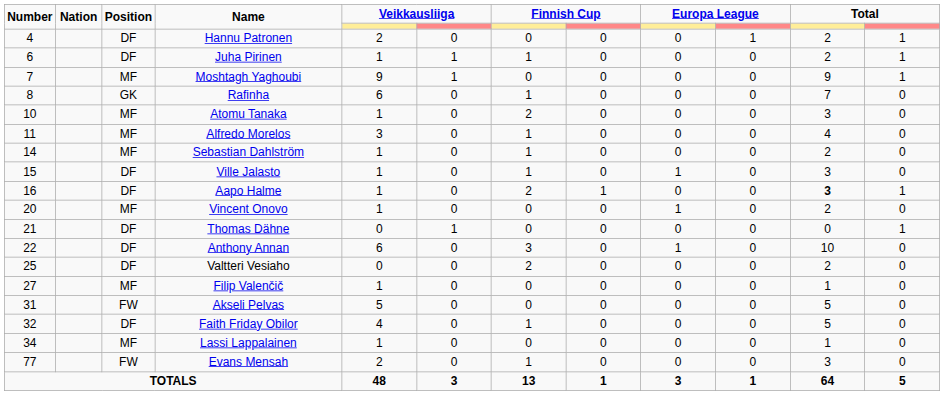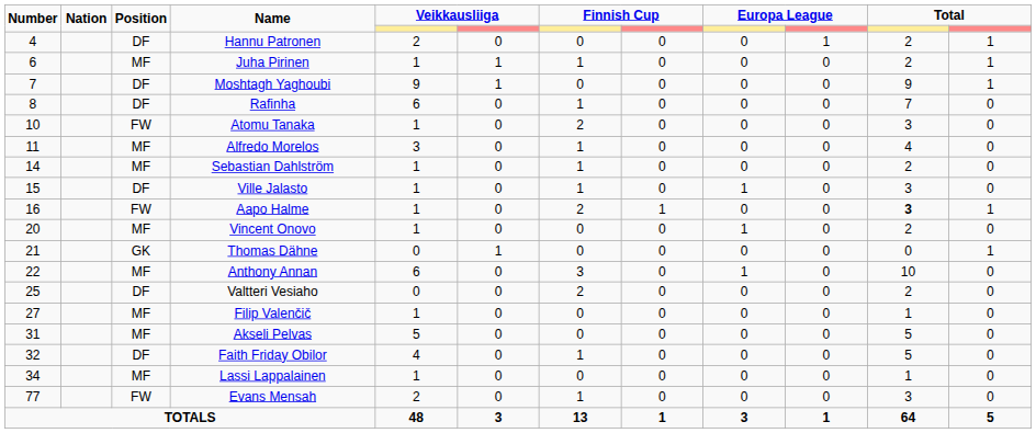 <table class="wikitable" style="text-align:center;">
 <tr>
 <td rowspan="2"  style="width:5%;"><strong>Number</strong></td>
 <td rowspan="2"  style="width:5%;"><strong>Nation</strong></td>
 <td rowspan="2"  style="width:5%;"><strong>Position</strong></td>
 <td rowspan="2"  style="width:20%;"><strong>Name</strong></td>
 <td colspan="2"><strong><a href='#'>Veikkausliiga</a></strong></td>
 <td colspan="2"><strong><a href='#'>Finnish Cup</a></strong></td>
 <td colspan="2"><strong><a href='#'>Europa League</a></strong></td>
 <td colspan="2"><strong>Total</strong></td>
 </tr>
 <tr>
 <th style="width:60px; background:#fe9;"></th>
 <th style="width:60px; background:#ff8888;"></th>
 <th style="width:60px; background:#fe9;"></th>
 <th style="width:60px; background:#ff8888;"></th>
 <th style="width:60px; background:#fe9;"></th>
 <th style="width:60px; background:#ff8888;"></th>
 <th style="width:60px; background:#fe9;"></th>
 <th style="width:60px; background:#ff8888;"></th>
 </tr>
 <tr>
 <td>4</td>
 <td></td>
 <td>DF</td>
 <td><a href='#'>Hannu Patronen</a></td>
 <td>2</td>
 <td>0</td>
 <td>0</td>
 <td>0</td>
 <td>0</td>
 <td>1</td>
 <td>2</td>
 <td>1</td>
 </tr>
 <tr>
 <td>6</td>
 <td></td>
-<td>DF</td>
+<td>MF</td>
 <td><a href='#'>Juha Pirinen</a></td>
 <td>1</td>
 <td>1</td>
 <td>1</td>
 <td>0</td>
 <td>0</td>
 <td>0</td>
 <td>2</td>
 <td>1</td>
 </tr>
 <tr>
 <td>7</td>
 <td></td>
-<td>MF</td>
+<td>DF</td>
 <td><a href='#'>Moshtagh Yaghoubi</a></td>
 <td>9</td>
 <td>1</td>
 <td>0</td>
 <td>0</td>
 <td>0</td>
 <td>0</td>
 <td>9</td>
 <td>1</td>
 </tr>
 <tr>
 <td>8</td>
 <td></td>
-<td>GK</td>
+<td>DF</td>
 <td><a href='#'>Rafinha</a></td>
 <td>6</td>
 <td>0</td>
 <td>1</td>
 <td>0</td>
 <td>0</td>
 <td>0</td>
 <td>7</td>
 <td>0</td>
 </tr>
 <tr>
 <td>10</td>
 <td></td>
-<td>MF</td>
+<td>FW</td>
 <td><a href='#'>Atomu Tanaka</a></td>
 <td>1</td>
 <td>0</td>
 <td>2</td>
 <td>0</td>
 <td>0</td>
 <td>0</td>
 <td>3</td>
 <td>0</td>
 </tr>
 <tr>
 <td>11</td>
 <td></td>
 <td>MF</td>
 <td><a href='#'>Alfredo Morelos</a></td>
 <td>3</td>
 <td>0</td>
 <td>1</td>
 <td>0</td>
 <td>0</td>
 <td>0</td>
 <td>4</td>
 <td>0</td>
 </tr>
 <tr>
 <td>14</td>
 <td></td>
 <td>MF</td>
 <td><a href='#'>Sebastian Dahlström</a></td>
 <td>1</td>
 <td>0</td>
 <td>1</td>
 <td>0</td>
 <td>0</td>
 <td>0</td>
 <td>2</td>
 <td>0</td>
 </tr>
 <tr>
 <td>15</td>
 <td></td>
 <td>DF</td>
 <td><a href='#'>Ville Jalasto</a></td>
 <td>1</td>
 <td>0</td>
 <td>1</td>
 <td>0</td>
 <td>1</td>
 <td>0</td>
 <td>3</td>
 <td>0</td>
 </tr>
 <tr>
 <td>16</td>
 <td></td>
-<td>DF</td>
+<td>FW</td>
 <td><a href='#'>Aapo Halme</a></td>
 <td>1</td>
 <td>0</td>
 <td>2</td>
 <td>1</td>
 <td>0</td>
 <td>0</td>
 <td><strong>3</strong></td>
 <td>1</td>
 </tr>
 <tr>
 <td>20</td>
 <td></td>
 <td>MF</td>
 <td><a href='#'>Vincent Onovo</a></td>
 <td>1</td>
 <td>0</td>
 <td>0</td>
 <td>0</td>
 <td>1</td>
 <td>0</td>
 <td>2</td>
 <td>0</td>
 </tr>
 <tr>
 <td>21</td>
 <td></td>
-<td>DF</td>
+<td>GK</td>
 <td><a href='#'>Thomas Dähne</a></td>
 <td>0</td>
 <td>1</td>
 <td>0</td>
 <td>0</td>
 <td>0</td>
 <td>0</td>
 <td>0</td>
 <td>1</td>
 </tr>
 <tr>
 <td>22</td>
 <td></td>
-<td>DF</td>
+<td>MF</td>
 <td><a href='#'>Anthony Annan</a></td>
 <td>6</td>
 <td>0</td>
 <td>3</td>
 <td>0</td>
 <td>1</td>
 <td>0</td>
 <td>10</td>
 <td>0</td>
 </tr>
 <tr>
 <td>25</td>
 <td></td>
 <td>DF</td>
 <td>Valtteri Vesiaho</td>
 <td>0</td>
 <td>0</td>
 <td>2</td>
 <td>0</td>
 <td>0</td>
 <td>0</td>
 <td>2</td>
 <td>0</td>
 </tr>
 <tr>
 <td>27</td>
 <td></td>
 <td>MF</td>
 <td><a href='#'>Filip Valenčič</a></td>
 <td>1</td>
 <td>0</td>
 <td>0</td>
 <td>0</td>
 <td>0</td>
 <td>0</td>
 <td>1</td>
 <td>0</td>
 </tr>
 <tr>
 <td>31</td>
 <td></td>
-<td>FW</td>
+<td>MF</td>
 <td><a href='#'>Akseli Pelvas</a></td>
 <td>5</td>
 <td>0</td>
 <td>0</td>
 <td>0</td>
 <td>0</td>
 <td>0</td>
 <td>5</td>
 <td>0</td>
 </tr>
 <tr>
 <td>32</td>
 <td></td>
 <td>DF</td>
 <td><a href='#'>Faith Friday Obilor</a></td>
 <td>4</td>
 <td>0</td>
 <td>1</td>
 <td>0</td>
 <td>0</td>
 <td>0</td>
 <td>5</td>
 <td>0</td>
 </tr>
 <tr>
 <td>34</td>
 <td></td>
 <td>MF</td>
 <td><a href='#'>Lassi Lappalainen</a></td>
 <td>1</td>
 <td>0</td>
 <td>0</td>
 <td>0</td>
 <td>0</td>
 <td>0</td>
 <td>1</td>
 <td>0</td>
 </tr>
 <tr>
 <td>77</td>
 <td></td>
 <td>FW</td>
 <td><a href='#'>Evans Mensah</a></td>
 <td>2</td>
 <td>0</td>
 <td>1</td>
 <td>0</td>
 <td>0</td>
 <td>0</td>
 <td>3</td>
 <td>0</td>
 </tr>
 <tr>
 <td colspan="4"><strong>TOTALS</strong></td>
 <td><strong>48</strong></td>
 <td><strong>3</strong></td>
 <td><strong>13</strong></td>
 <td><strong>1</strong></td>
 <td><strong>3</strong></td>
 <td><strong>1</strong></td>
 <td><strong>64</strong></td>
 <td><strong>5</strong></td>
 </tr>
 </table>
